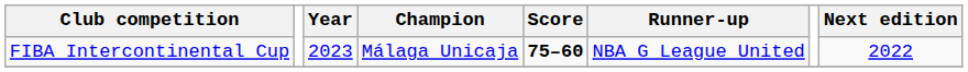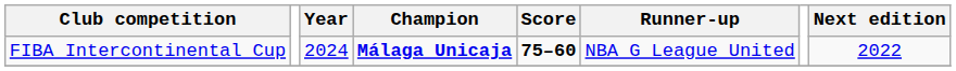 <table class="wikitable" style="font-size:90%">
 <tr>
 <th>Club competition</th>
 <td width="1%" rowspan=2 style="background-color:#ffffff;"></td>
 <th>Year</th>
 <th>Champion</th>
 <th>Score</th>
 <th>Runner-up</th>
 <td width="1%" rowspan=2 style="background-color:#ffffff;"></td>
 <th>Next edition</th>
 </tr>
 <tr>
 <td><a href='#'>FIBA Intercontinental Cup</a></td>
-<td><a href='#'>2023</a></td>
-<td> <a href='#'>Málaga Unicaja</a></td>
+<td><a href='#'>2024</a></td>
+<td><strong> <a href='#'>Málaga Unicaja</a></strong></td>
 <td><strong>75–60</strong></td>
 <td> <a href='#'>NBA G League United</a></td>
 <td align=center><a href='#'>2022</a></td>
 </tr>
 <tr>
 </tr>
 </table>
